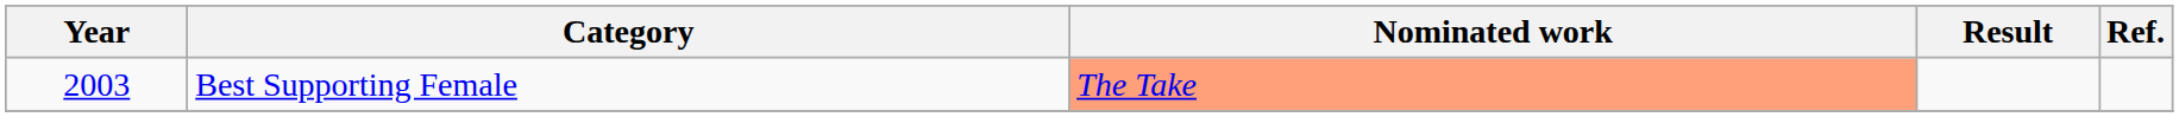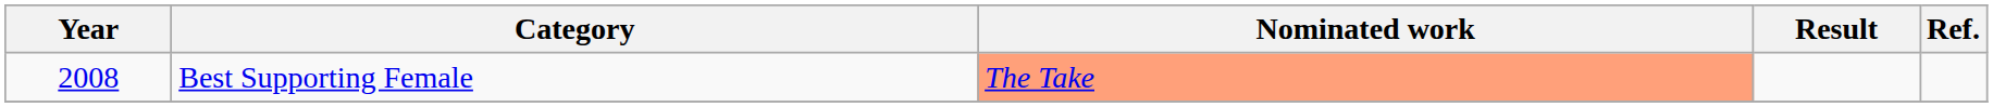 <table class=wikitable>
 <tr>
 <th scope="col" style="width:5em;">Year</th>
 <th scope="col" style="width:26em;">Category</th>
 <th scope="col" style="width:25em;">Nominated work</th>
 <th scope="col" style="width:5em;">Result</th>
 <th>Ref.</th>
 </tr>
 <tr>
-<td style="text-align:center;"><a href='#'>2003</a></td>
+<td style="text-align:center;"><a href='#'>2008</a></td>
 <td><a href='#'>Best Supporting Female</a></td>
 <td style="background: lightsalmon;"><em><a href='#'>The Take</a></em></td>
 <td></td>
 <td></td>
 </tr>
 <tr>
 </tr>
 </table>
